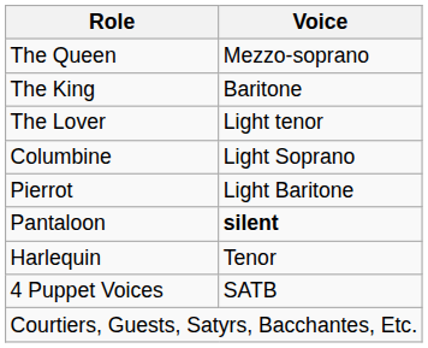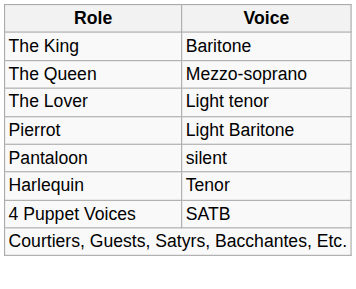 <table class="wikitable">
 <tr>
 <th>Role</th>
 <th>Voice</th>
 </tr>
 <tr>
+<td>The King</td>
+<td>Baritone</td>
+</tr>
+<tr>
 <td>The Queen</td>
 <td>Mezzo-soprano</td>
 </tr>
 <tr>
-<td>The King</td>
-<td>Baritone</td>
-</tr>
-<tr>
 <td>The Lover</td>
 <td>Light tenor</td>
-</tr>
-<tr>
-<td>Columbine</td>
-<td>Light Soprano</td>
 </tr>
 <tr>
 <td>Pierrot</td>
 <td>Light Baritone</td>
 </tr>
 <tr>
 <td>Pantaloon</td>
-<td><strong>silent</strong></td>
+<td>silent</td>
 </tr>
 <tr>
 <td>Harlequin</td>
 <td>Tenor</td>
 </tr>
 <tr>
 <td>4 Puppet Voices</td>
 <td>SATB</td>
 </tr>
 <tr>
 <td colspan="2">Courtiers, Guests, Satyrs, Bacchantes, Etc.</td>
 </tr>
 </table>
